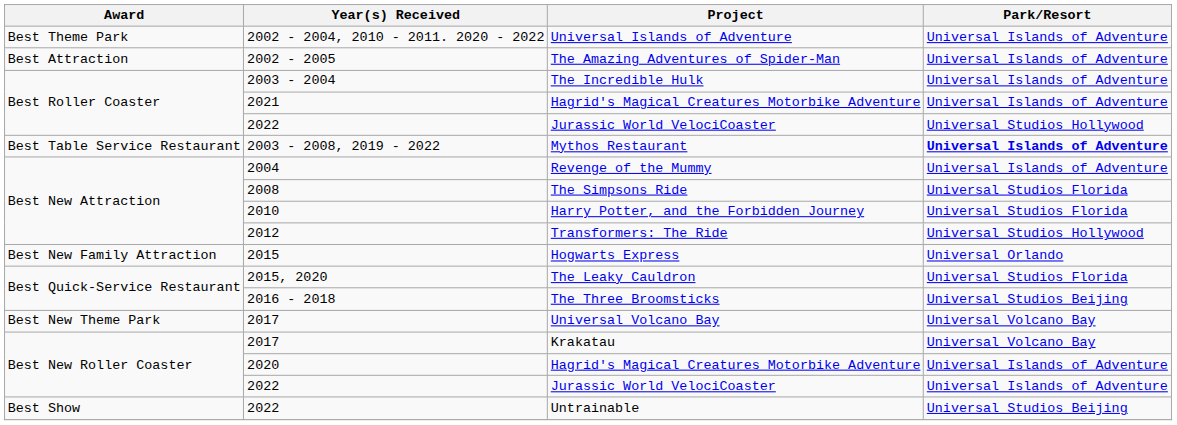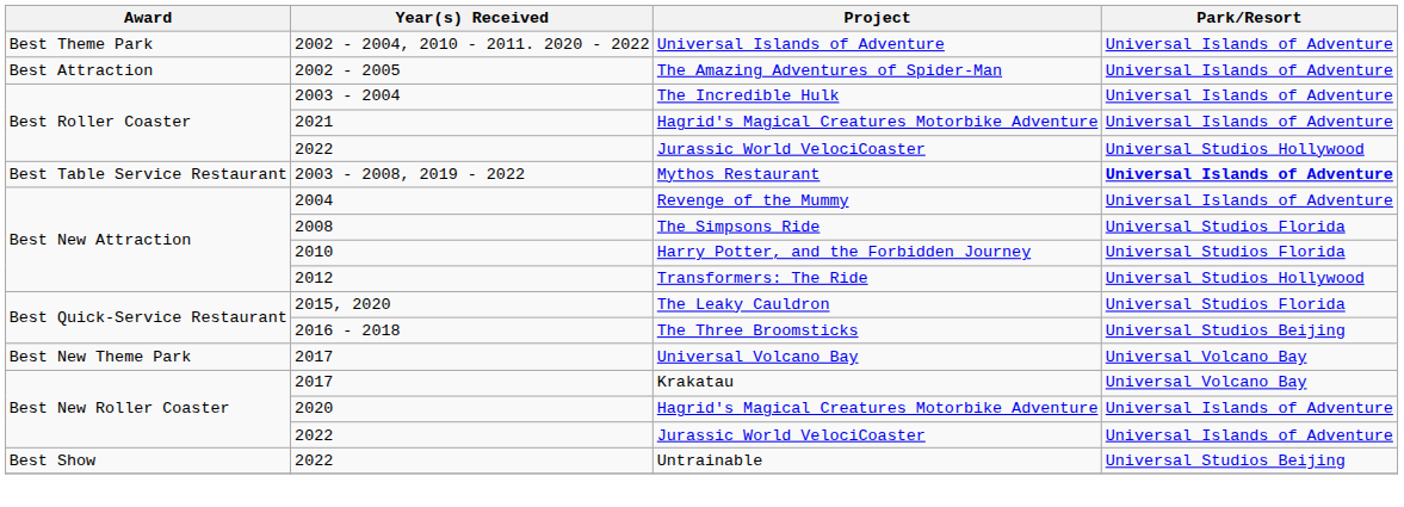 <table class="wikitable">
 <tr>
 <th>Award</th>
 <th>Year(s) Received</th>
 <th>Project</th>
 <th>Park/Resort</th>
 </tr>
 <tr>
 <td>Best Theme Park</td>
 <td>2002 - 2004, 2010 - 2011. 2020 - 2022</td>
 <td><a href='#'>Universal Islands of Adventure</a></td>
 <td><a href='#'>Universal Islands of Adventure</a></td>
 </tr>
 <tr>
 <td>Best Attraction</td>
 <td>2002 - 2005</td>
 <td><a href='#'>The Amazing Adventures of Spider-Man</a></td>
 <td><a href='#'>Universal Islands of Adventure</a></td>
 </tr>
 <tr>
 <td rowspan="3">Best Roller Coaster</td>
 <td>2003 - 2004</td>
 <td><a href='#'>The Incredible Hulk</a></td>
 <td><a href='#'>Universal Islands of Adventure</a></td>
 </tr>
 <tr>
 <td>2021</td>
 <td><a href='#'>Hagrid's Magical Creatures Motorbike Adventure</a></td>
 <td><a href='#'>Universal Islands of Adventure</a></td>
 </tr>
 <tr>
 <td>2022</td>
 <td><a href='#'>Jurassic World VelociCoaster</a></td>
 <td><a href='#'>Universal Studios Hollywood</a></td>
 </tr>
 <tr>
 <td>Best Table Service Restaurant</td>
 <td>2003 - 2008, 2019 - 2022</td>
 <td><a href='#'>Mythos Restaurant</a></td>
 <td><strong><a href='#'>Universal Islands of Adventure</a></strong></td>
 </tr>
 <tr>
 <td rowspan="4">Best New Attraction</td>
 <td>2004</td>
 <td><a href='#'>Revenge of the Mummy</a></td>
 <td><a href='#'>Universal Islands of Adventure</a></td>
 </tr>
 <tr>
 <td>2008</td>
 <td><a href='#'>The Simpsons Ride</a></td>
 <td><a href='#'>Universal Studios Florida</a></td>
 </tr>
 <tr>
 <td>2010</td>
 <td><a href='#'>Harry Potter, and the Forbidden Journey</a></td>
 <td><a href='#'>Universal Studios Florida</a></td>
 </tr>
 <tr>
 <td>2012</td>
 <td><a href='#'>Transformers: The Ride</a></td>
 <td><a href='#'>Universal Studios Hollywood</a></td>
 </tr>
 <tr>
-<td>Best New Family Attraction</td>
-<td>2015</td>
-<td><a href='#'>Hogwarts Express</a></td>
-<td><a href='#'>Universal Orlando</a></td>
-</tr>
-<tr>
 <td rowspan="2">Best Quick-Service Restaurant</td>
 <td>2015, 2020</td>
 <td><a href='#'>The Leaky Cauldron</a></td>
 <td><a href='#'>Universal Studios Florida</a></td>
 </tr>
 <tr>
 <td>2016 - 2018</td>
 <td><a href='#'>The Three Broomsticks</a></td>
 <td><a href='#'>Universal Studios Beijing</a></td>
 </tr>
 <tr>
 <td>Best New Theme Park</td>
 <td>2017</td>
 <td><a href='#'>Universal Volcano Bay</a></td>
 <td><a href='#'>Universal Volcano Bay</a></td>
 </tr>
 <tr>
 <td rowspan="3">Best New Roller Coaster</td>
 <td>2017</td>
 <td>Krakatau</td>
 <td><a href='#'>Universal Volcano Bay</a></td>
 </tr>
 <tr>
 <td>2020</td>
 <td><a href='#'>Hagrid's Magical Creatures Motorbike Adventure</a></td>
 <td><a href='#'>Universal Islands of Adventure</a></td>
 </tr>
 <tr>
 <td>2022</td>
 <td><a href='#'>Jurassic World VelociCoaster</a></td>
 <td><a href='#'>Universal Islands of Adventure</a></td>
 </tr>
 <tr>
 <td>Best Show</td>
 <td>2022</td>
 <td>Untrainable</td>
 <td><a href='#'>Universal Studios Beijing</a></td>
 </tr>
 <tr>
 </tr>
 </table>
